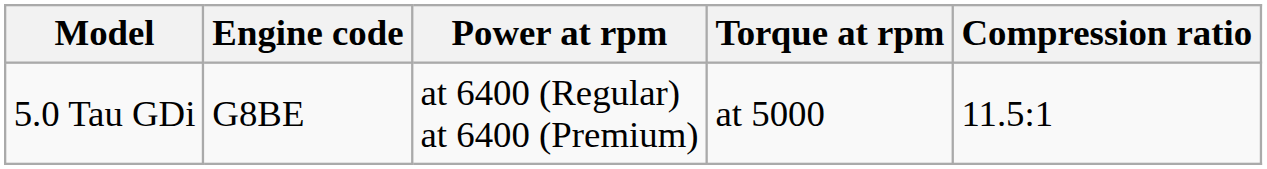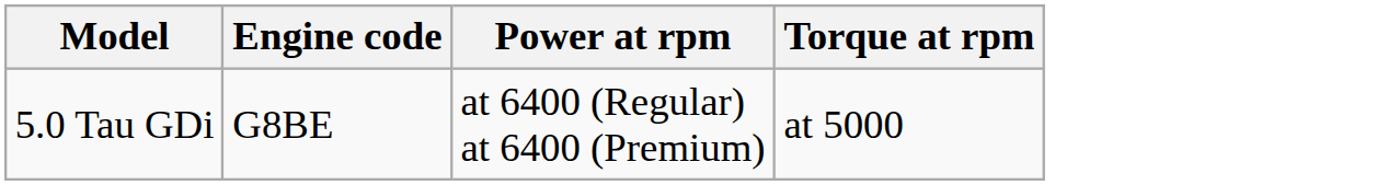 <table class="wikitable sortable collapsible">
 <tr>
 <th>Model</th>
 <th>Engine code</th>
 <th>Power at rpm</th>
 <th>Torque at rpm</th>
-<th>Compression ratio</th>
 </tr>
 <tr>
 <td>5.0 Tau GDi</td>
 <td>G8BE</td>
 <td> at 6400 (Regular)<br> at 6400 (Premium)</td>
 <td> at 5000</td>
-<td>11.5:1</td>
 </tr>
 </table>
